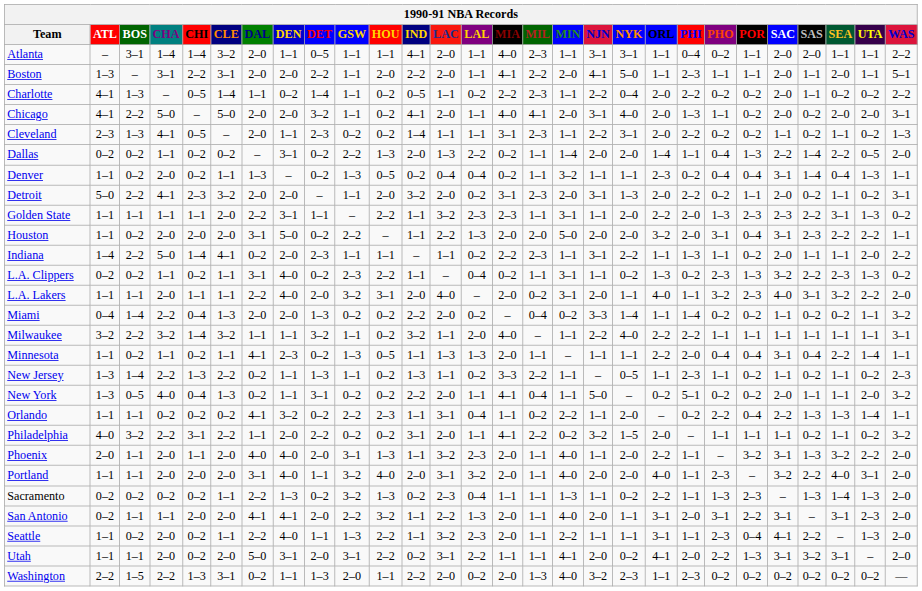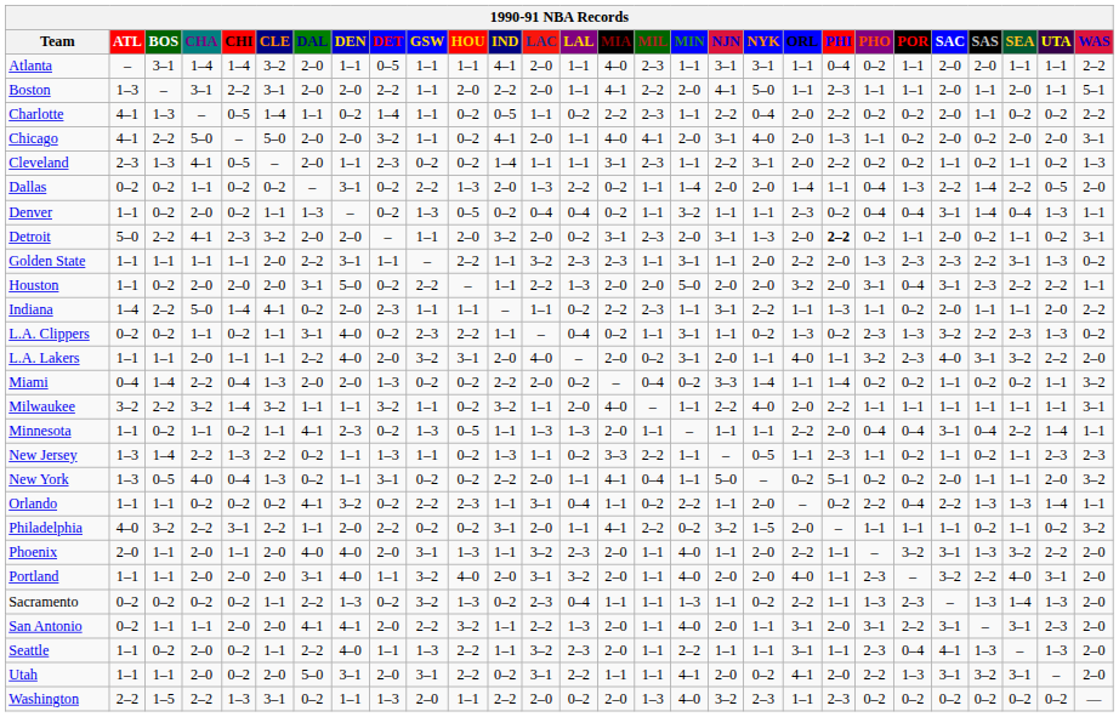 <table class="wikitable" style="font-size:95%; text-align:center;">
 <tr>
 <th colspan=28>1990-91 NBA Records</th>
 </tr>
 <tr>
 <th width=100>Team</th>
 <th style="background:#FF0000;color:#FFFFFF;width=35">ATL</th>
 <th style="background:#006400;color:#FFFFFF;width=35">BOS</th>
 <th style="background:#008080;color:#800080;width=35">CHA</th>
 <th style="background:#FF0000;color:#000000;width=35">CHI</th>
 <th style="background:#000080;color:#FF8C00;width=35">CLE</th>
 <th style="background:#008000;color:#00008B;width=35">DAL</th>
 <th style="background:#0000CD;color:#FFD700;width=35">DEN</th>
 <th style="background:#0000FF;color:#FF0000;width=35">DET</th>
 <th style="background:#0000FF;color:#FFD700;width=35">GSW</th>
 <th style="background:#FF0000;color:#FFD700;width=35">HOU</th>
 <th style="background:#000080;color:#FFD700;width=35">IND</th>
 <th style="background:#F9160D;color:#1A2E8B;width=35">LAC</th>
 <th style="background:#800080;color:#FFD700;width=35">LAL</th>
 <th style="background:#000000;color:#8B0000;width=35">MIA</th>
 <th style="background:#006400;color:#B22222;width=35">MIL</th>
 <th style="background:#0000FF;color:#228B22;width=35">MIN</th>
 <th style="background:#DC143C;color:#0000CD;width=35">NJN</th>
 <th style="background:#0000FF;color:#FF8C00;width=35">NYK</th>
 <th style="background:#0000FF;color:#000000;width=35">ORL</th>
 <th style="background:#FF0000;color:#0000FF;width=35">PHI</th>
 <th style="background:#800080;color:#FF4500;width=35">PHO</th>
 <th style="background:#000000;color:#FF0000;width=35">POR</th>
 <th style="background:#0000FF;color:#FFFFFF;width=35">SAC</th>
 <th style="background:#000000;color:#C0C0C0;width=35">SAS</th>
 <th style="background:#005831;color:#FFC322;width=35">SEA</th>
 <th style="background:#36004A;color:#FFFF00;width=35">UTA</th>
 <th style="background:#DC143C;color:#0000CD;width=35">WAS</th>
 </tr>
 <tr>
 <td style="text-align:left;"><a href='#'>Atlanta</a></td>
 <td>–</td>
 <td>3–1</td>
 <td>1–4</td>
 <td>1–4</td>
 <td>3–2</td>
 <td>2–0</td>
 <td>1–1</td>
 <td>0–5</td>
 <td>1–1</td>
 <td>1–1</td>
 <td>4–1</td>
 <td>2–0</td>
 <td>1–1</td>
 <td>4–0</td>
 <td>2–3</td>
 <td>1–1</td>
 <td>3–1</td>
 <td>3–1</td>
 <td>1–1</td>
 <td>0–4</td>
 <td>0–2</td>
 <td>1–1</td>
 <td>2–0</td>
 <td>2–0</td>
 <td>1–1</td>
 <td>1–1</td>
 <td>2–2</td>
 </tr>
 <tr>
 <td style="text-align:left;"><a href='#'>Boston</a></td>
 <td>1–3</td>
 <td>–</td>
 <td>3–1</td>
 <td>2–2</td>
 <td>3–1</td>
 <td>2–0</td>
 <td>2–0</td>
 <td>2–2</td>
 <td>1–1</td>
 <td>2–0</td>
 <td>2–2</td>
 <td>2–0</td>
 <td>1–1</td>
 <td>4–1</td>
 <td>2–2</td>
 <td>2–0</td>
 <td>4–1</td>
 <td>5–0</td>
 <td>1–1</td>
 <td>2–3</td>
 <td>1–1</td>
 <td>1–1</td>
 <td>2–0</td>
 <td>1–1</td>
 <td>2–0</td>
 <td>1–1</td>
 <td>5–1</td>
 </tr>
 <tr>
 <td style="text-align:left;"><a href='#'>Charlotte</a></td>
 <td>4–1</td>
 <td>1–3</td>
 <td>–</td>
 <td>0–5</td>
 <td>1–4</td>
 <td>1–1</td>
 <td>0–2</td>
 <td>1–4</td>
 <td>1–1</td>
 <td>0–2</td>
 <td>0–5</td>
 <td>1–1</td>
 <td>0–2</td>
 <td>2–2</td>
 <td>2–3</td>
 <td>1–1</td>
 <td>2–2</td>
 <td>0–4</td>
 <td>2–0</td>
 <td>2–2</td>
 <td>0–2</td>
 <td>0–2</td>
 <td>2–0</td>
 <td>1–1</td>
 <td>0–2</td>
 <td>0–2</td>
 <td>2–2</td>
 </tr>
 <tr>
 <td style="text-align:left;"><a href='#'>Chicago</a></td>
 <td>4–1</td>
 <td>2–2</td>
 <td>5–0</td>
 <td>–</td>
 <td>5–0</td>
 <td>2–0</td>
 <td>2–0</td>
 <td>3–2</td>
 <td>1–1</td>
 <td>0–2</td>
 <td>4–1</td>
 <td>2–0</td>
 <td>1–1</td>
 <td>4–0</td>
 <td>4–1</td>
 <td>2–0</td>
 <td>3–1</td>
 <td>4–0</td>
 <td>2–0</td>
 <td>1–3</td>
 <td>1–1</td>
 <td>0–2</td>
 <td>2–0</td>
 <td>0–2</td>
 <td>2–0</td>
 <td>2–0</td>
 <td>3–1</td>
 </tr>
 <tr>
 <td style="text-align:left;"><a href='#'>Cleveland</a></td>
 <td>2–3</td>
 <td>1–3</td>
 <td>4–1</td>
 <td>0–5</td>
 <td>–</td>
 <td>2–0</td>
 <td>1–1</td>
 <td>2–3</td>
 <td>0–2</td>
 <td>0–2</td>
 <td>1–4</td>
 <td>1–1</td>
 <td>1–1</td>
 <td>3–1</td>
 <td>2–3</td>
 <td>1–1</td>
 <td>2–2</td>
 <td>3–1</td>
 <td>2–0</td>
 <td>2–2</td>
 <td>0–2</td>
 <td>0–2</td>
 <td>1–1</td>
 <td>0–2</td>
 <td>1–1</td>
 <td>0–2</td>
 <td>1–3</td>
 </tr>
 <tr>
 <td style="text-align:left;"><a href='#'>Dallas</a></td>
 <td>0–2</td>
 <td>0–2</td>
 <td>1–1</td>
 <td>0–2</td>
 <td>0–2</td>
 <td>–</td>
 <td>3–1</td>
 <td>0–2</td>
 <td>2–2</td>
 <td>1–3</td>
 <td>2–0</td>
 <td>1–3</td>
 <td>2–2</td>
 <td>0–2</td>
 <td>1–1</td>
 <td>1–4</td>
 <td>2–0</td>
 <td>2–0</td>
 <td>1–4</td>
 <td>1–1</td>
 <td>0–4</td>
 <td>1–3</td>
 <td>2–2</td>
 <td>1–4</td>
 <td>2–2</td>
 <td>0–5</td>
 <td>2–0</td>
 </tr>
 <tr>
 <td style="text-align:left;"><a href='#'>Denver</a></td>
 <td>1–1</td>
 <td>0–2</td>
 <td>2–0</td>
 <td>0–2</td>
 <td>1–1</td>
 <td>1–3</td>
 <td>–</td>
 <td>0–2</td>
 <td>1–3</td>
 <td>0–5</td>
 <td>0–2</td>
 <td>0–4</td>
 <td>0–4</td>
 <td>0–2</td>
 <td>1–1</td>
 <td>3–2</td>
 <td>1–1</td>
 <td>1–1</td>
 <td>2–3</td>
 <td>0–2</td>
 <td>0–4</td>
 <td>0–4</td>
 <td>3–1</td>
 <td>1–4</td>
 <td>0–4</td>
 <td>1–3</td>
 <td>1–1</td>
 </tr>
 <tr>
 <td style="text-align:left;"><a href='#'>Detroit</a></td>
 <td>5–0</td>
 <td>2–2</td>
 <td>4–1</td>
 <td>2–3</td>
 <td>3–2</td>
 <td>2–0</td>
 <td>2–0</td>
 <td>–</td>
 <td>1–1</td>
 <td>2–0</td>
 <td>3–2</td>
 <td>2–0</td>
 <td>0–2</td>
 <td>3–1</td>
 <td>2–3</td>
 <td>2–0</td>
 <td>3–1</td>
 <td>1–3</td>
 <td>2–0</td>
-<td>2–2</td>
+<td><strong>2–2</strong></td>
 <td>0–2</td>
 <td>1–1</td>
 <td>2–0</td>
 <td>0–2</td>
 <td>1–1</td>
 <td>0–2</td>
 <td>3–1</td>
 </tr>
 <tr>
 <td style="text-align:left;"><a href='#'>Golden State</a></td>
 <td>1–1</td>
 <td>1–1</td>
 <td>1–1</td>
 <td>1–1</td>
 <td>2–0</td>
 <td>2–2</td>
 <td>3–1</td>
 <td>1–1</td>
 <td>–</td>
 <td>2–2</td>
 <td>1–1</td>
 <td>3–2</td>
 <td>2–3</td>
 <td>2–3</td>
 <td>1–1</td>
 <td>3–1</td>
 <td>1–1</td>
 <td>2–0</td>
 <td>2–2</td>
 <td>2–0</td>
 <td>1–3</td>
 <td>2–3</td>
 <td>2–3</td>
 <td>2–2</td>
 <td>3–1</td>
 <td>1–3</td>
 <td>0–2</td>
 </tr>
 <tr>
 <td style="text-align:left;"><a href='#'>Houston</a></td>
 <td>1–1</td>
 <td>0–2</td>
 <td>2–0</td>
 <td>2–0</td>
 <td>2–0</td>
 <td>3–1</td>
 <td>5–0</td>
 <td>0–2</td>
 <td>2–2</td>
 <td>–</td>
 <td>1–1</td>
 <td>2–2</td>
 <td>1–3</td>
 <td>2–0</td>
 <td>2–0</td>
 <td>5–0</td>
 <td>2–0</td>
 <td>2–0</td>
 <td>3–2</td>
 <td>2–0</td>
 <td>3–1</td>
 <td>0–4</td>
 <td>3–1</td>
 <td>2–3</td>
 <td>2–2</td>
 <td>2–2</td>
 <td>1–1</td>
 </tr>
 <tr>
 <td style="text-align:left;"><a href='#'>Indiana</a></td>
 <td>1–4</td>
 <td>2–2</td>
 <td>5–0</td>
 <td>1–4</td>
 <td>4–1</td>
 <td>0–2</td>
 <td>2–0</td>
 <td>2–3</td>
 <td>1–1</td>
 <td>1–1</td>
 <td>–</td>
 <td>1–1</td>
 <td>0–2</td>
 <td>2–2</td>
 <td>2–3</td>
 <td>1–1</td>
 <td>3–1</td>
 <td>2–2</td>
 <td>1–1</td>
 <td>1–3</td>
 <td>1–1</td>
 <td>0–2</td>
 <td>2–0</td>
 <td>1–1</td>
 <td>1–1</td>
 <td>2–0</td>
 <td>2–2</td>
 </tr>
 <tr>
 <td style="text-align:left;"><a href='#'>L.A. Clippers</a></td>
 <td>0–2</td>
 <td>0–2</td>
 <td>1–1</td>
 <td>0–2</td>
 <td>1–1</td>
 <td>3–1</td>
 <td>4–0</td>
 <td>0–2</td>
 <td>2–3</td>
 <td>2–2</td>
 <td>1–1</td>
 <td>–</td>
 <td>0–4</td>
 <td>0–2</td>
 <td>1–1</td>
 <td>3–1</td>
 <td>1–1</td>
 <td>0–2</td>
 <td>1–3</td>
 <td>0–2</td>
 <td>2–3</td>
 <td>1–3</td>
 <td>3–2</td>
 <td>2–2</td>
 <td>2–3</td>
 <td>1–3</td>
 <td>0–2</td>
 </tr>
 <tr>
 <td style="text-align:left;"><a href='#'>L.A. Lakers</a></td>
 <td>1–1</td>
 <td>1–1</td>
 <td>2–0</td>
 <td>1–1</td>
 <td>1–1</td>
 <td>2–2</td>
 <td>4–0</td>
 <td>2–0</td>
 <td>3–2</td>
 <td>3–1</td>
 <td>2–0</td>
 <td>4–0</td>
 <td>–</td>
 <td>2–0</td>
 <td>0–2</td>
 <td>3–1</td>
 <td>2–0</td>
 <td>1–1</td>
 <td>4–0</td>
 <td>1–1</td>
 <td>3–2</td>
 <td>2–3</td>
 <td>4–0</td>
 <td>3–1</td>
 <td>3–2</td>
 <td>2–2</td>
 <td>2–0</td>
 </tr>
 <tr>
 <td style="text-align:left;"><a href='#'>Miami</a></td>
 <td>0–4</td>
 <td>1–4</td>
 <td>2–2</td>
 <td>0–4</td>
 <td>1–3</td>
 <td>2–0</td>
 <td>2–0</td>
 <td>1–3</td>
 <td>0–2</td>
 <td>0–2</td>
 <td>2–2</td>
 <td>2–0</td>
 <td>0–2</td>
 <td>–</td>
 <td>0–4</td>
 <td>0–2</td>
 <td>3–3</td>
 <td>1–4</td>
 <td>1–1</td>
 <td>1–4</td>
 <td>0–2</td>
 <td>0–2</td>
 <td>1–1</td>
 <td>0–2</td>
 <td>0–2</td>
 <td>1–1</td>
 <td>3–2</td>
 </tr>
 <tr>
 <td style="text-align:left;"><a href='#'>Milwaukee</a></td>
 <td>3–2</td>
 <td>2–2</td>
 <td>3–2</td>
 <td>1–4</td>
 <td>3–2</td>
 <td>1–1</td>
 <td>1–1</td>
 <td>3–2</td>
 <td>1–1</td>
 <td>0–2</td>
 <td>3–2</td>
 <td>1–1</td>
 <td>2–0</td>
 <td>4–0</td>
 <td>–</td>
 <td>1–1</td>
 <td>2–2</td>
 <td>4–0</td>
-<td>2–2</td>
+<td>2–0</td>
 <td>2–2</td>
 <td>1–1</td>
 <td>1–1</td>
 <td>1–1</td>
 <td>1–1</td>
 <td>1–1</td>
 <td>1–1</td>
 <td>3–1</td>
 </tr>
 <tr>
 <td style="text-align:left;"><a href='#'>Minnesota</a></td>
 <td>1–1</td>
 <td>0–2</td>
 <td>1–1</td>
 <td>0–2</td>
 <td>1–1</td>
 <td>4–1</td>
 <td>2–3</td>
 <td>0–2</td>
 <td>1–3</td>
 <td>0–5</td>
 <td>1–1</td>
 <td>1–3</td>
 <td>1–3</td>
 <td>2–0</td>
 <td>1–1</td>
 <td>–</td>
 <td>1–1</td>
 <td>1–1</td>
 <td>2–2</td>
 <td>2–0</td>
 <td>0–4</td>
 <td>0–4</td>
 <td>3–1</td>
 <td>0–4</td>
 <td>2–2</td>
 <td>1–4</td>
 <td>1–1</td>
 </tr>
 <tr>
 <td style="text-align:left;"><a href='#'>New Jersey</a></td>
 <td>1–3</td>
 <td>1–4</td>
 <td>2–2</td>
 <td>1–3</td>
 <td>2–2</td>
 <td>0–2</td>
 <td>1–1</td>
 <td>1–3</td>
 <td>1–1</td>
 <td>0–2</td>
 <td>1–3</td>
 <td>1–1</td>
 <td>0–2</td>
 <td>3–3</td>
 <td>2–2</td>
 <td>1–1</td>
 <td>–</td>
 <td>0–5</td>
 <td>1–1</td>
 <td>2–3</td>
 <td>1–1</td>
 <td>0–2</td>
 <td>1–1</td>
 <td>0–2</td>
 <td>1–1</td>
-<td>0–2</td>
+<td>2–3</td>
 <td>2–3</td>
 </tr>
 <tr>
 <td style="text-align:left;"><a href='#'>New York</a></td>
 <td>1–3</td>
 <td>0–5</td>
 <td>4–0</td>
 <td>0–4</td>
 <td>1–3</td>
 <td>0–2</td>
 <td>1–1</td>
 <td>3–1</td>
 <td>0–2</td>
 <td>0–2</td>
 <td>2–2</td>
 <td>2–0</td>
 <td>1–1</td>
 <td>4–1</td>
 <td>0–4</td>
 <td>1–1</td>
 <td>5–0</td>
 <td>–</td>
 <td>0–2</td>
 <td>5–1</td>
 <td>0–2</td>
 <td>0–2</td>
 <td>2–0</td>
 <td>1–1</td>
 <td>1–1</td>
 <td>2–0</td>
 <td>3–2</td>
 </tr>
 <tr>
 <td style="text-align:left;"><a href='#'>Orlando</a></td>
 <td>1–1</td>
 <td>1–1</td>
 <td>0–2</td>
 <td>0–2</td>
 <td>0–2</td>
 <td>4–1</td>
 <td>3–2</td>
 <td>0–2</td>
 <td>2–2</td>
 <td>2–3</td>
 <td>1–1</td>
 <td>3–1</td>
 <td>0–4</td>
 <td>1–1</td>
 <td>0–2</td>
 <td>2–2</td>
 <td>1–1</td>
 <td>2–0</td>
 <td>–</td>
 <td>0–2</td>
 <td>2–2</td>
 <td>0–4</td>
 <td>2–2</td>
 <td>1–3</td>
 <td>1–3</td>
 <td>1–4</td>
 <td>1–1</td>
 </tr>
 <tr>
 <td style="text-align:left;"><a href='#'>Philadelphia</a></td>
 <td>4–0</td>
 <td>3–2</td>
 <td>2–2</td>
 <td>3–1</td>
 <td>2–2</td>
 <td>1–1</td>
 <td>2–0</td>
 <td>2–2</td>
 <td>0–2</td>
 <td>0–2</td>
 <td>3–1</td>
 <td>2–0</td>
 <td>1–1</td>
 <td>4–1</td>
 <td>2–2</td>
 <td>0–2</td>
 <td>3–2</td>
 <td>1–5</td>
 <td>2–0</td>
 <td>–</td>
 <td>1–1</td>
 <td>1–1</td>
 <td>1–1</td>
 <td>0–2</td>
 <td>1–1</td>
 <td>0–2</td>
 <td>3–2</td>
 </tr>
 <tr>
 <td style="text-align:left;"><a href='#'>Phoenix</a></td>
 <td>2–0</td>
 <td>1–1</td>
 <td>2–0</td>
 <td>1–1</td>
 <td>2–0</td>
 <td>4–0</td>
 <td>4–0</td>
 <td>2–0</td>
 <td>3–1</td>
 <td>1–3</td>
 <td>1–1</td>
 <td>3–2</td>
 <td>2–3</td>
 <td>2–0</td>
 <td>1–1</td>
 <td>4–0</td>
 <td>1–1</td>
 <td>2–0</td>
 <td>2–2</td>
 <td>1–1</td>
 <td>–</td>
 <td>3–2</td>
 <td>3–1</td>
 <td>1–3</td>
 <td>3–2</td>
 <td>2–2</td>
 <td>2–0</td>
 </tr>
 <tr>
 <td style="text-align:left;"><a href='#'>Portland</a></td>
 <td>1–1</td>
 <td>1–1</td>
 <td>2–0</td>
 <td>2–0</td>
 <td>2–0</td>
 <td>3–1</td>
 <td>4–0</td>
 <td>1–1</td>
 <td>3–2</td>
 <td>4–0</td>
 <td>2–0</td>
 <td>3–1</td>
 <td>3–2</td>
 <td>2–0</td>
 <td>1–1</td>
 <td>4–0</td>
 <td>2–0</td>
 <td>2–0</td>
 <td>4–0</td>
 <td>1–1</td>
 <td>2–3</td>
 <td>–</td>
 <td>3–2</td>
 <td>2–2</td>
 <td>4–0</td>
 <td>3–1</td>
 <td>2–0</td>
 </tr>
 <tr>
 <td style="text-align:left;">Sacramento</td>
 <td>0–2</td>
 <td>0–2</td>
 <td>0–2</td>
 <td>0–2</td>
 <td>1–1</td>
 <td>2–2</td>
 <td>1–3</td>
 <td>0–2</td>
 <td>3–2</td>
 <td>1–3</td>
 <td>0–2</td>
 <td>2–3</td>
 <td>0–4</td>
 <td>1–1</td>
 <td>1–1</td>
 <td>1–3</td>
 <td>1–1</td>
 <td>0–2</td>
 <td>2–2</td>
 <td>1–1</td>
 <td>1–3</td>
 <td>2–3</td>
 <td>–</td>
 <td>1–3</td>
 <td>1–4</td>
 <td>1–3</td>
 <td>2–0</td>
 </tr>
 <tr>
 <td style="text-align:left;"><a href='#'>San Antonio</a></td>
 <td>0–2</td>
 <td>1–1</td>
 <td>1–1</td>
 <td>2–0</td>
 <td>2–0</td>
 <td>4–1</td>
 <td>4–1</td>
 <td>2–0</td>
 <td>2–2</td>
 <td>3–2</td>
 <td>1–1</td>
 <td>2–2</td>
 <td>1–3</td>
 <td>2–0</td>
 <td>1–1</td>
 <td>4–0</td>
 <td>2–0</td>
 <td>1–1</td>
 <td>3–1</td>
 <td>2–0</td>
 <td>3–1</td>
 <td>2–2</td>
 <td>3–1</td>
 <td>–</td>
 <td>3–1</td>
 <td>2–3</td>
 <td>2–0</td>
 </tr>
 <tr>
 <td style="text-align:left;"><a href='#'>Seattle</a></td>
 <td>1–1</td>
 <td>0–2</td>
 <td>2–0</td>
 <td>0–2</td>
 <td>1–1</td>
 <td>2–2</td>
 <td>4–0</td>
 <td>1–1</td>
 <td>1–3</td>
 <td>2–2</td>
 <td>1–1</td>
 <td>3–2</td>
 <td>2–3</td>
 <td>2–0</td>
 <td>1–1</td>
 <td>2–2</td>
 <td>1–1</td>
 <td>1–1</td>
 <td>3–1</td>
 <td>1–1</td>
 <td>2–3</td>
 <td>0–4</td>
 <td>4–1</td>
-<td>2–2</td>
+<td>1–3</td>
 <td>–</td>
 <td>1–3</td>
 <td>2–0</td>
 </tr>
 <tr>
 <td style="text-align:left;"><a href='#'>Utah</a></td>
 <td>1–1</td>
 <td>1–1</td>
 <td>2–0</td>
 <td>0–2</td>
 <td>2–0</td>
 <td>5–0</td>
 <td>3–1</td>
 <td>2–0</td>
 <td>3–1</td>
 <td>2–2</td>
 <td>0–2</td>
 <td>3–1</td>
 <td>2–2</td>
 <td>1–1</td>
 <td>1–1</td>
 <td>4–1</td>
 <td>2–0</td>
 <td>0–2</td>
 <td>4–1</td>
 <td>2–0</td>
 <td>2–2</td>
 <td>1–3</td>
 <td>3–1</td>
 <td>3–2</td>
 <td>3–1</td>
 <td>–</td>
 <td>2–0</td>
 </tr>
 <tr>
 <td style="text-align:left;"><a href='#'>Washington</a></td>
 <td>2–2</td>
 <td>1–5</td>
 <td>2–2</td>
 <td>1–3</td>
 <td>3–1</td>
 <td>0–2</td>
 <td>1–1</td>
 <td>1–3</td>
 <td>2–0</td>
 <td>1–1</td>
 <td>2–2</td>
 <td>2–0</td>
 <td>0–2</td>
 <td>2–0</td>
 <td>1–3</td>
 <td>4–0</td>
 <td>3–2</td>
 <td>2–3</td>
 <td>1–1</td>
 <td>2–3</td>
 <td>0–2</td>
 <td>0–2</td>
 <td>0–2</td>
 <td>0–2</td>
 <td>0–2</td>
 <td>0–2</td>
 <td>—</td>
 </tr>
 </table>
